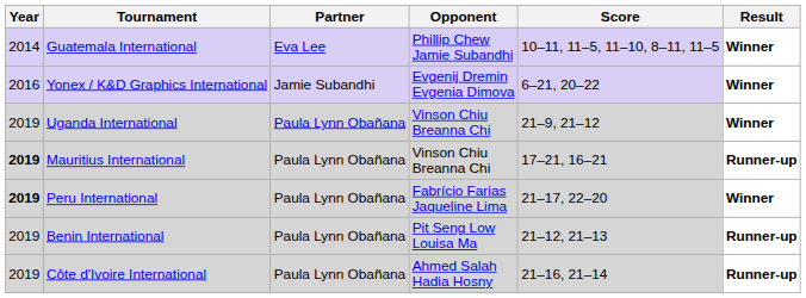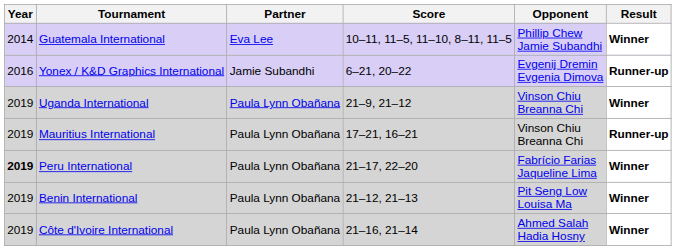 <table class="sortable wikitable" style="font-size: 90%;">
 <tr>
 <th>Year</th>
 <th>Tournament</th>
 <th>Partner</th>
+<th>Score</th>
 <th>Opponent</th>
-<th>Score</th>
 <th>Result</th>
 </tr>
 <tr style="background:#D8CEF6">
 <td align="center">2014</td>
 <td align="left"><a href='#'>Guatemala International</a></td>
 <td align="left"> <a href='#'>Eva Lee</a></td>
+<td align="left">10–11, 11–5, 11–10, 8–11, 11–5</td>
 <td align="left"> <a href='#'>Phillip Chew</a><br> <a href='#'>Jamie Subandhi</a></td>
-<td align="left">10–11, 11–5, 11–10, 8–11, 11–5</td>
 <td style="text-align:left; background:white"> <strong>Winner</strong></td>
 </tr>
 <tr style="background:#D8CEF6">
 <td align="center">2016</td>
 <td align="left"><a href='#'>Yonex / K&D Graphics International</a></td>
 <td align="left"> Jamie Subandhi</td>
+<td align="left">6–21, 20–22</td>
 <td align="left"> <a href='#'>Evgenij Dremin</a><br> <a href='#'>Evgenia Dimova</a></td>
-<td align="left">6–21, 20–22</td>
-<td style="text-align:left; background:white"> <strong>Winner</strong></td>
+<td style="text-align:left; background:white"> <strong>Runner-up</strong></td>
 </tr>
 <tr style="background:#D5D5D5">
 <td align="center">2019</td>
 <td align="left"><a href='#'>Uganda International</a></td>
 <td align="left"> <a href='#'>Paula Lynn Obañana</a></td>
+<td align="left">21–9, 21–12</td>
 <td align="left"> <a href='#'>Vinson Chiu</a><br> <a href='#'>Breanna Chi</a></td>
-<td align="left">21–9, 21–12</td>
 <td style="text-align:left; background:white"> <strong>Winner</strong></td>
 </tr>
 <tr style="background:#D5D5D5">
-<td align="center"><strong>2019</strong></td>
+<td align="center">2019</td>
 <td align="left"><a href='#'>Mauritius International</a></td>
 <td align="left"> Paula Lynn Obañana</td>
+<td align="left">17–21, 16–21</td>
 <td align="left"> Vinson Chiu<br> Breanna Chi</td>
-<td align="left">17–21, 16–21</td>
 <td style="text-align:left; background:white"> <strong>Runner-up</strong></td>
 </tr>
 <tr style="background:#D5D5D5">
 <td align="center"><strong>2019</strong></td>
 <td align="left"><a href='#'>Peru International</a></td>
 <td align="left"> Paula Lynn Obañana</td>
+<td align="left">21–17, 22–20</td>
 <td align="left"> <a href='#'>Fabrício Farias</a><br> <a href='#'>Jaqueline Lima</a></td>
-<td align="left">21–17, 22–20</td>
 <td style="text-align:left; background:white"> <strong>Winner</strong></td>
 </tr>
 <tr style="background:#D5D5D5">
 <td align="center">2019</td>
 <td align="left"><a href='#'>Benin International</a></td>
 <td align="left"> Paula Lynn Obañana</td>
+<td align="left">21–12, 21–13</td>
 <td align="left"> <a href='#'>Pit Seng Low</a><br> <a href='#'>Louisa Ma</a></td>
-<td align="left">21–12, 21–13</td>
-<td style="text-align:left; background:white"> <strong>Runner-up</strong></td>
+<td style="text-align:left; background:white"> <strong>Winner</strong></td>
 </tr>
 <tr style="background:#D5D5D5">
 <td align="center">2019</td>
 <td align="left"><a href='#'>Côte d'Ivoire International</a></td>
 <td align="left"> Paula Lynn Obañana</td>
+<td align="left">21–16, 21–14</td>
 <td align="left"> <a href='#'>Ahmed Salah</a><br> <a href='#'>Hadia Hosny</a></td>
-<td align="left">21–16, 21–14</td>
-<td style="text-align:left; background:white"> <strong>Runner-up</strong></td>
+<td style="text-align:left; background:white"> <strong>Winner</strong></td>
 </tr>
 </table>
